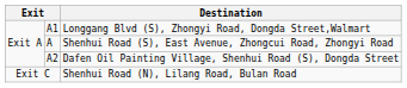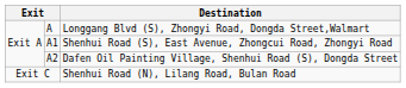 <table class="wikitable">
 <tr>
 <th style="width:70px" colspan="2">Exit</th>
 <th>Destination</th>
 </tr>
 <tr>
 <td align="center" rowspan="3">Exit A</td>
-<td>A1</td>
+<td>A</td>
 <td>Longgang Blvd (S), Zhongyi Road, Dongda Street,Walmart</td>
 </tr>
 <tr>
-<td>A</td>
+<td>A1</td>
 <td>Shenhui Road (S), East Avenue, Zhongcui Road, Zhongyi Road</td>
 </tr>
 <tr>
 <td>A2</td>
 <td>Dafen Oil Painting Village, Shenhui Road (S), Dongda Street</td>
 </tr>
 <tr>
 <td align="center" colspan="2">Exit C</td>
 <td>Shenhui Road (N), Lilang Road, Bulan Road</td>
 </tr>
 </table>
